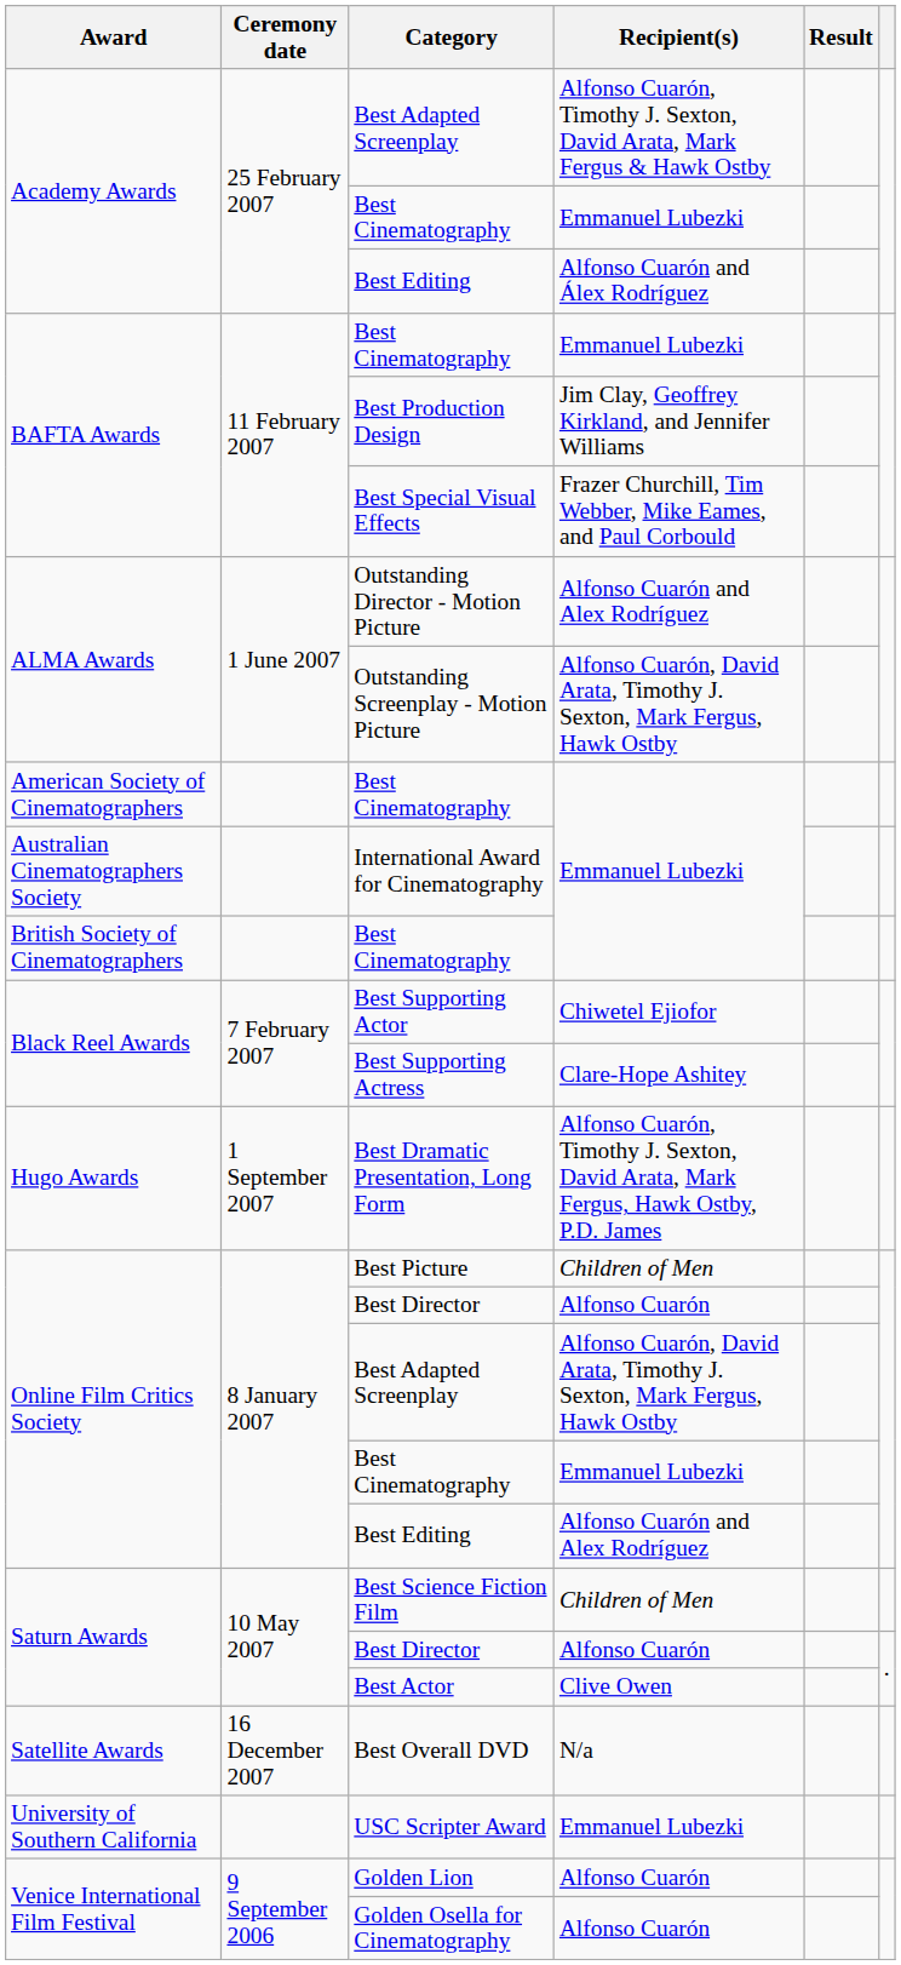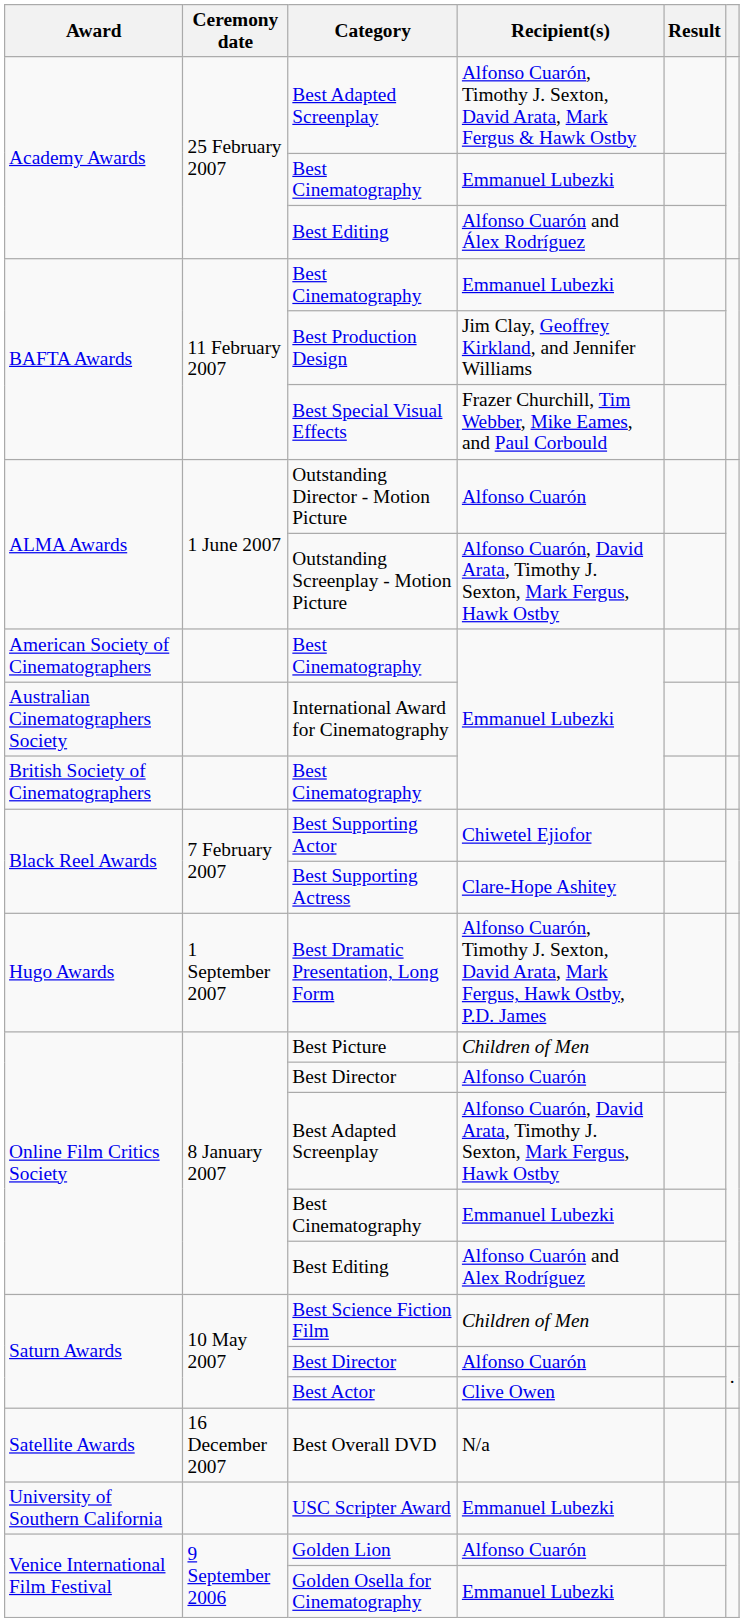 <table class="wikitable sortable plainrowheaders">
 <tr>
 <th scope="col">Award</th>
 <th scope="col">Ceremony date</th>
 <th scope="col">Category</th>
 <th scope="col">Recipient(s)</th>
 <th scope="col">Result</th>
 <th></th>
 </tr>
 <tr>
 <td rowspan="3"><a href='#'>Academy Awards</a></td>
 <td rowspan="3">25 February 2007</td>
 <td><a href='#'>Best Adapted Screenplay</a></td>
 <td><a href='#'>Alfonso Cuarón</a>, Timothy J. Sexton, <a href='#'>David Arata</a>, <a href='#'>Mark Fergus & Hawk Ostby</a></td>
 <td></td>
 <td rowspan="3" style="text-align:center;"></td>
 </tr>
 <tr>
 <td><a href='#'>Best Cinematography</a></td>
 <td><a href='#'>Emmanuel Lubezki</a></td>
 <td></td>
 </tr>
 <tr>
 <td><a href='#'>Best Editing</a></td>
 <td><a href='#'>Alfonso Cuarón</a> and <a href='#'>Álex Rodríguez</a></td>
 <td></td>
 </tr>
 <tr>
 <td rowspan="3"><a href='#'>BAFTA Awards</a></td>
 <td rowspan="3">11 February 2007</td>
 <td><a href='#'>Best Cinematography</a></td>
 <td><a href='#'>Emmanuel Lubezki</a></td>
 <td></td>
 <td rowspan=3 style="text-align:center;"></td>
 </tr>
 <tr>
 <td><a href='#'>Best Production Design</a></td>
 <td>Jim Clay, <a href='#'>Geoffrey Kirkland</a>, and Jennifer Williams</td>
 <td></td>
 </tr>
 <tr>
 <td><a href='#'>Best Special Visual Effects</a></td>
 <td>Frazer Churchill, <a href='#'>Tim Webber</a>, <a href='#'>Mike Eames</a>, and <a href='#'>Paul Corbould</a></td>
 <td></td>
 </tr>
 <tr>
 <td rowspan="2"><a href='#'>ALMA Awards</a></td>
 <td rowspan="2">1 June 2007</td>
 <td>Outstanding Director - Motion Picture</td>
-<td><a href='#'>Alfonso Cuarón</a> and <a href='#'>Alex Rodríguez</a></td>
+<td><a href='#'>Alfonso Cuarón</a></td>
 <td></td>
 <td rowspan=2 style="text-align:center;"></td>
 </tr>
 <tr>
 <td>Outstanding Screenplay - Motion Picture</td>
 <td><a href='#'>Alfonso Cuarón</a>, <a href='#'>David Arata</a>, Timothy J. Sexton, <a href='#'>Mark Fergus</a>, <a href='#'>Hawk Ostby</a></td>
 <td></td>
 </tr>
 <tr>
 <td><a href='#'>American Society of Cinematographers</a></td>
 <td></td>
 <td><a href='#'>Best Cinematography</a></td>
 <td rowspan=3><a href='#'>Emmanuel Lubezki</a></td>
 <td></td>
 <td style="text-align:center;"></td>
 </tr>
 <tr>
 <td><a href='#'>Australian Cinematographers Society</a></td>
 <td></td>
 <td>International Award for Cinematography</td>
 <td></td>
 <td style="text-align:center;"></td>
 </tr>
 <tr>
 <td><a href='#'>British Society of Cinematographers</a></td>
 <td></td>
 <td><a href='#'>Best Cinematography</a></td>
 <td></td>
 <td style="text-align:center;"></td>
 </tr>
 <tr>
 <td rowspan="2"><a href='#'>Black Reel Awards</a></td>
 <td rowspan="2">7 February 2007</td>
 <td><a href='#'>Best Supporting Actor</a></td>
 <td><a href='#'>Chiwetel Ejiofor</a></td>
 <td></td>
 <td rowspan=2 style="text-align:center;"></td>
 </tr>
 <tr>
 <td><a href='#'>Best Supporting Actress</a></td>
 <td><a href='#'>Clare-Hope Ashitey</a></td>
 <td></td>
 </tr>
 <tr>
 <td><a href='#'>Hugo Awards</a></td>
 <td>1 September 2007</td>
 <td><a href='#'>Best Dramatic Presentation, Long Form</a></td>
 <td><a href='#'>Alfonso Cuarón</a>, Timothy J. Sexton, <a href='#'>David Arata</a>, <a href='#'>Mark Fergus, Hawk Ostby</a>, <a href='#'>P.D. James</a></td>
 <td></td>
 <td style="text-align:center;"></td>
 </tr>
 <tr>
 <td rowspan="5"><a href='#'>Online Film Critics Society</a></td>
 <td rowspan="5">8 January 2007</td>
 <td>Best Picture</td>
 <td><em>Children of Men</em></td>
 <td></td>
 <td rowspan="5" style="text-align:center;"></td>
 </tr>
 <tr>
 <td>Best Director</td>
 <td><a href='#'>Alfonso Cuarón</a></td>
 <td></td>
 </tr>
 <tr>
 <td>Best Adapted Screenplay</td>
 <td><a href='#'>Alfonso Cuarón</a>, <a href='#'>David Arata</a>, Timothy J. Sexton, <a href='#'>Mark Fergus</a>, <a href='#'>Hawk Ostby</a></td>
 <td></td>
 </tr>
 <tr>
 <td>Best Cinematography</td>
 <td><a href='#'>Emmanuel Lubezki</a></td>
 <td></td>
 </tr>
 <tr>
 <td>Best Editing</td>
 <td><a href='#'>Alfonso Cuarón</a> and <a href='#'>Alex Rodríguez</a></td>
 <td></td>
 </tr>
 <tr>
 <td rowspan="3"><a href='#'>Saturn Awards</a></td>
 <td rowspan="3">10 May 2007</td>
 <td><a href='#'>Best Science Fiction Film</a></td>
 <td><em>Children of Men</em></td>
 <td></td>
 <td style="text-align:center;"></td>
 </tr>
 <tr>
 <td><a href='#'>Best Director</a></td>
 <td><a href='#'>Alfonso Cuarón</a></td>
 <td></td>
 <td rowspan=2 style="text-align:center;">.</td>
 </tr>
 <tr>
 <td><a href='#'>Best Actor</a></td>
 <td><a href='#'>Clive Owen</a></td>
 <td></td>
 </tr>
 <tr>
 <td><a href='#'>Satellite Awards</a></td>
 <td>16 December 2007</td>
 <td>Best Overall DVD</td>
 <td>N/a</td>
 <td></td>
 <td style="text-align:center;"></td>
 </tr>
 <tr>
 <td><a href='#'>University of Southern California</a></td>
 <td></td>
 <td><a href='#'>USC Scripter Award</a></td>
 <td><a href='#'>Emmanuel Lubezki</a></td>
 <td></td>
 <td style="text-align:center;"></td>
 </tr>
 <tr>
 <td rowspan="3"><a href='#'>Venice International Film Festival</a></td>
 <td rowspan="3"><a href='#'>9 September 2006</a></td>
 <td><a href='#'>Golden Lion</a></td>
 <td><a href='#'>Alfonso Cuarón</a></td>
 <td></td>
 <td rowspan="3" style="text-align:center;"></td>
 </tr>
 <tr>
 <td><a href='#'>Golden Osella for Cinematography</a></td>
-<td><a href='#'>Alfonso Cuarón</a></td>
+<td><a href='#'>Emmanuel Lubezki</a></td>
 <td></td>
 </tr>
 </table>
